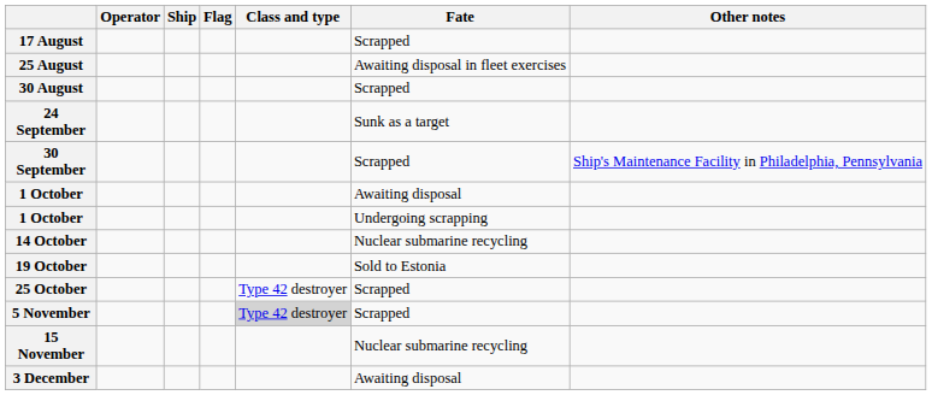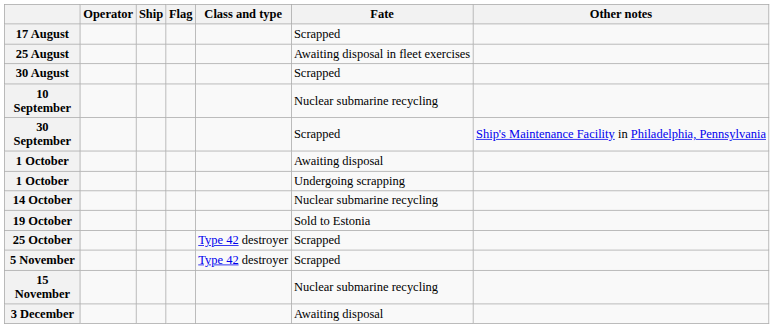 <table Class="wikitable">
 <tr>
 <th width="90"></th>
 <th>Operator</th>
 <th>Ship</th>
 <th>Flag</th>
 <th>Class and type</th>
 <th>Fate</th>
 <th>Other notes</th>
 </tr>
 <tr ---->
 <th>17 August</th>
 <td></td>
 <td><strong></strong></td>
 <td></td>
 <td></td>
 <td>Scrapped</td>
 <td></td>
 </tr>
 <tr ---->
 <th>25 August</th>
 <td></td>
 <td><strong></strong></td>
 <td></td>
 <td></td>
 <td>Awaiting disposal in fleet exercises</td>
 <td></td>
 </tr>
 <tr ---->
 <th>30 August</th>
 <td></td>
 <td><strong></strong></td>
 <td></td>
 <td></td>
 <td>Scrapped</td>
 <td></td>
 </tr>
 <tr ---->
-<th>24 September</th>
+<th>10 September</th>
 <td></td>
 <td><strong></strong></td>
 <td></td>
 <td></td>
-<td>Sunk as a target</td>
+<td>Nuclear submarine recycling</td>
 <td></td>
 </tr>
 <tr ---->
 <th>30 September</th>
 <td></td>
 <td><strong></strong></td>
 <td></td>
 <td></td>
 <td>Scrapped</td>
 <td><a href='#'>Ship's Maintenance Facility</a> in <a href='#'>Philadelphia, Pennsylvania</a></td>
 </tr>
 <tr ---->
 <th>1 October</th>
 <td></td>
 <td><strong></strong></td>
 <td></td>
 <td></td>
 <td>Awaiting disposal</td>
 <td></td>
 </tr>
 <tr ---->
 <th>1 October</th>
 <td></td>
 <td><strong></strong></td>
 <td></td>
 <td></td>
 <td>Undergoing scrapping</td>
 <td></td>
 </tr>
 <tr ---->
 <th>14 October</th>
 <td></td>
 <td><strong></strong></td>
 <td></td>
 <td></td>
 <td>Nuclear submarine recycling</td>
 <td></td>
 </tr>
 <tr ---->
 <th>19 October</th>
 <td></td>
 <td><strong></strong></td>
 <td></td>
 <td></td>
 <td>Sold to Estonia</td>
 <td></td>
 </tr>
 <tr ---->
 <th>25 October</th>
 <td></td>
 <td><strong></strong></td>
 <td></td>
 <td><a href='#'>Type 42</a> destroyer</td>
 <td>Scrapped</td>
 <td></td>
 </tr>
 <tr ---->
 <th>5 November</th>
 <td></td>
 <td><strong></strong></td>
 <td></td>
-<td style="background: lightgrey;"><a href='#'>Type 42</a> destroyer</td>
+<td><a href='#'>Type 42</a> destroyer</td>
 <td>Scrapped</td>
 <td></td>
 </tr>
 <tr ---->
 <th>15 November</th>
 <td></td>
 <td><strong></strong></td>
 <td></td>
 <td></td>
 <td>Nuclear submarine recycling</td>
 <td></td>
 </tr>
 <tr ---->
 <th>3 December</th>
 <td></td>
 <td><strong></strong></td>
 <td></td>
 <td></td>
 <td>Awaiting disposal</td>
 <td></td>
 </tr>
 </table>
